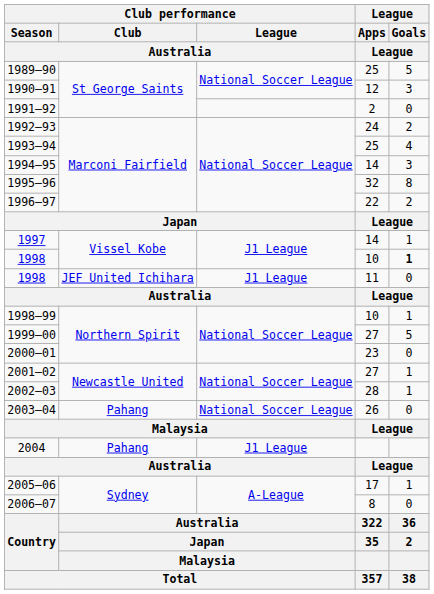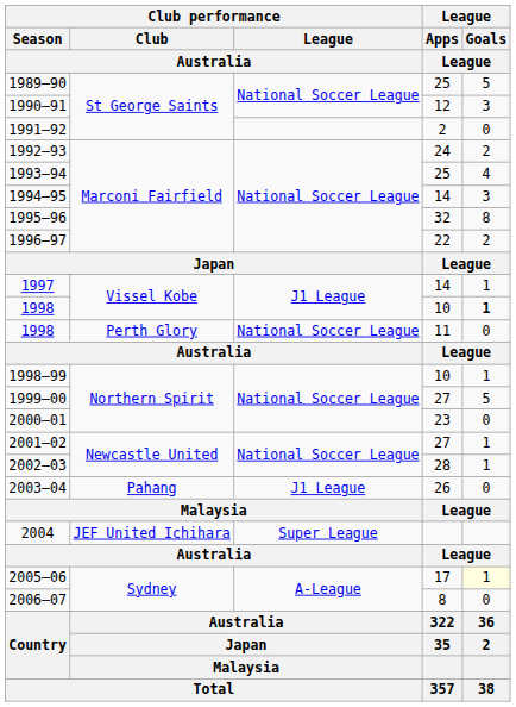 <table class="wikitable" style="text-align:center;">
 <tr>
 <th colspan=3>Club performance</th>
 <th colspan=2>League</th>
 </tr>
 <tr>
 <th>Season</th>
 <th>Club</th>
 <th>League</th>
 <th>Apps</th>
 <th>Goals</th>
 </tr>
 <tr>
 <th colspan=3>Australia</th>
 <th colspan=2>League</th>
 </tr>
 <tr>
 <td>1989–90</td>
 <td rowspan="3"><a href='#'>St George Saints</a></td>
 <td rowspan="2"><a href='#'>National Soccer League</a></td>
 <td>25</td>
 <td>5</td>
 </tr>
 <tr>
 <td>1990–91</td>
 <td>12</td>
 <td>3</td>
 </tr>
 <tr>
 <td>1991–92</td>
 <td></td>
 <td>2</td>
 <td>0</td>
 </tr>
 <tr>
 <td>1992–93</td>
 <td rowspan="5"><a href='#'>Marconi Fairfield</a></td>
 <td rowspan="5"><a href='#'>National Soccer League</a></td>
 <td>24</td>
 <td>2</td>
 </tr>
 <tr>
 <td>1993–94</td>
 <td>25</td>
 <td>4</td>
 </tr>
 <tr>
 <td>1994–95</td>
 <td>14</td>
 <td>3</td>
 </tr>
 <tr>
 <td>1995–96</td>
 <td>32</td>
 <td>8</td>
 </tr>
 <tr>
 <td>1996–97</td>
 <td>22</td>
 <td>2</td>
 </tr>
 <tr>
 <th colspan=3>Japan</th>
 <th colspan=2>League</th>
 </tr>
 <tr>
 <td><a href='#'>1997</a></td>
 <td rowspan="2"><a href='#'>Vissel Kobe</a></td>
 <td rowspan="2"><a href='#'>J1 League</a></td>
 <td>14</td>
 <td>1</td>
 </tr>
 <tr>
 <td><a href='#'>1998</a></td>
 <td>10</td>
 <td><strong>1</strong></td>
 </tr>
 <tr>
 <td><a href='#'>1998</a></td>
-<td><a href='#'>JEF United Ichihara</a></td>
-<td><a href='#'>J1 League</a></td>
+<td><a href='#'>Perth Glory</a></td>
+<td><a href='#'>National Soccer League</a></td>
 <td>11</td>
 <td>0</td>
 </tr>
 <tr>
 <th colspan=3>Australia</th>
 <th colspan=2>League</th>
 </tr>
 <tr>
 <td>1998–99</td>
 <td rowspan="3"><a href='#'>Northern Spirit</a></td>
 <td rowspan="3"><a href='#'>National Soccer League</a></td>
 <td>10</td>
 <td>1</td>
 </tr>
 <tr>
 <td>1999–00</td>
 <td>27</td>
 <td>5</td>
 </tr>
 <tr>
 <td>2000–01</td>
 <td>23</td>
 <td>0</td>
 </tr>
 <tr>
 <td>2001–02</td>
 <td rowspan="2"><a href='#'>Newcastle United</a></td>
 <td rowspan="2"><a href='#'>National Soccer League</a></td>
 <td>27</td>
 <td>1</td>
 </tr>
 <tr>
 <td>2002–03</td>
 <td>28</td>
 <td>1</td>
 </tr>
 <tr>
 <td>2003–04</td>
 <td><a href='#'>Pahang</a></td>
-<td><a href='#'>National Soccer League</a></td>
+<td><a href='#'>J1 League</a></td>
 <td>26</td>
 <td>0</td>
 </tr>
 <tr>
 <th colspan=3>Malaysia</th>
 <th colspan=2>League</th>
 </tr>
 <tr>
 <td>2004</td>
-<td><a href='#'>Pahang</a></td>
-<td><a href='#'>J1 League</a></td>
+<td><a href='#'>JEF United Ichihara</a></td>
+<td><a href='#'>Super League</a></td>
 <td></td>
 <td></td>
 </tr>
 <tr>
 <th colspan=3>Australia</th>
 <th colspan=2>League</th>
 </tr>
 <tr>
 <td>2005–06</td>
 <td rowspan="2"><a href='#'>Sydney</a></td>
 <td rowspan="2"><a href='#'>A-League</a></td>
 <td>17</td>
-<td>1</td>
+<td style="background: lightyellow;">1</td>
 </tr>
 <tr>
 <td>2006–07</td>
 <td>8</td>
 <td>0</td>
 </tr>
 <tr>
 <th rowspan=3>Country</th>
 <th colspan=2>Australia</th>
 <th>322</th>
 <th>36</th>
 </tr>
 <tr>
 <th colspan=2>Japan</th>
 <th>35</th>
 <th>2</th>
 </tr>
 <tr>
 <th colspan=2>Malaysia</th>
 <th></th>
 <th></th>
 </tr>
 <tr>
 <th colspan=3>Total</th>
 <th>357</th>
 <th>38</th>
 </tr>
 </table>
